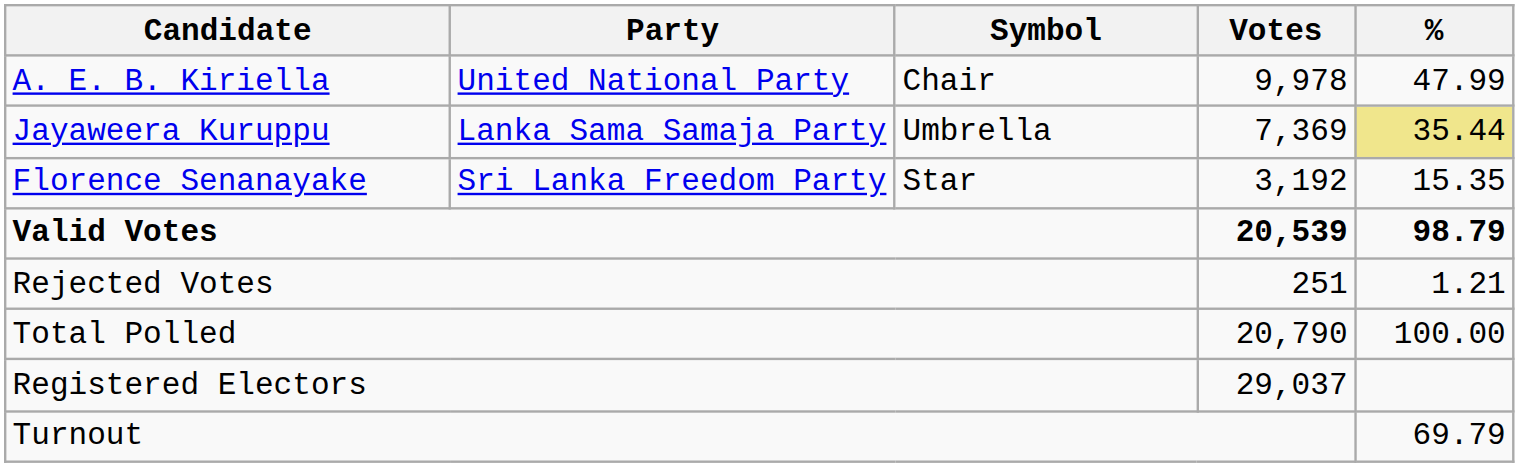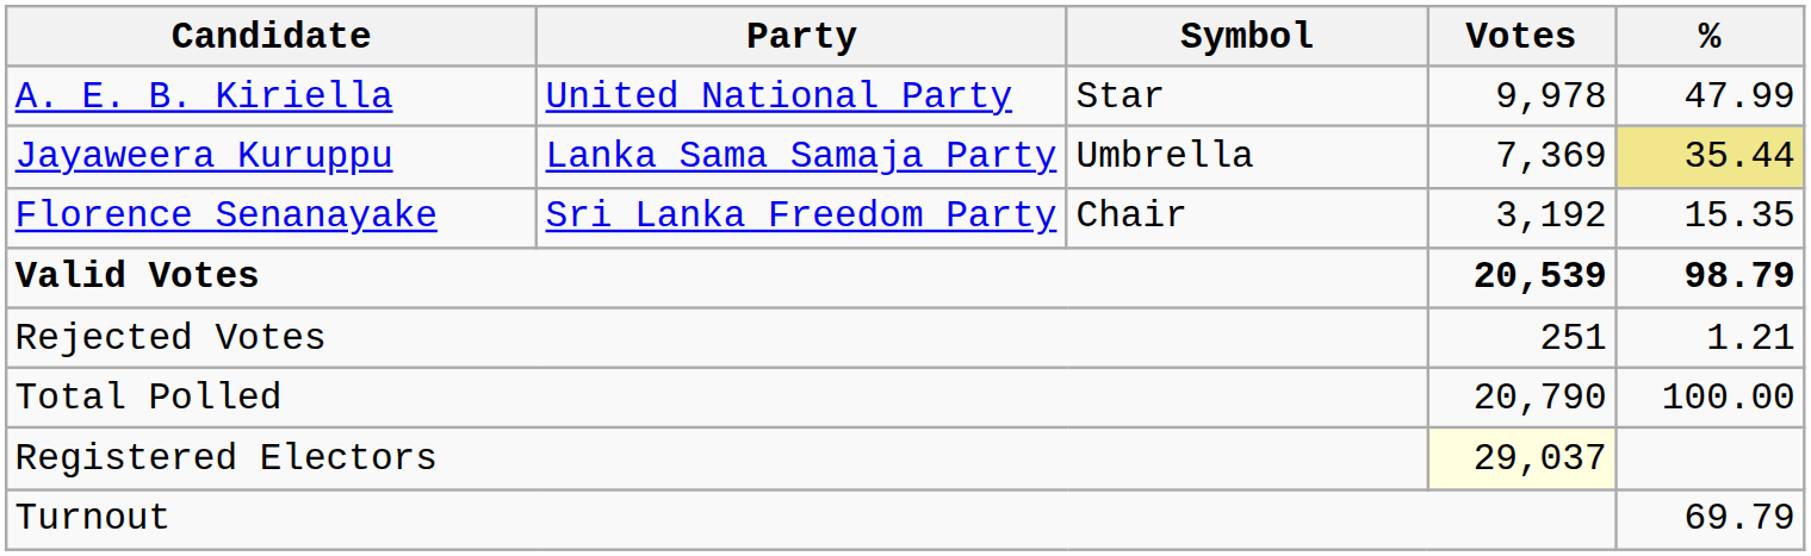 <table class="wikitable" border="1" style="text-align:right;">
 <tr>
 <th align=left width="180">Candidate</th>
 <th align=left width="180">Party</th>
 <th align=left width="120">Symbol</th>
 <th align=left width="60">Votes</th>
 <th align=left width="60">%</th>
 </tr>
 <tr>
 <td align=left><a href='#'>A. E. B. Kiriella</a></td>
 <td align=left><a href='#'>United National Party</a></td>
-<td align=left>Chair</td>
+<td align=left>Star</td>
 <td align=right>9,978</td>
 <td align=right>47.99</td>
 </tr>
 <tr>
 <td align=left><a href='#'>Jayaweera Kuruppu</a></td>
 <td align=left><a href='#'>Lanka Sama Samaja Party</a></td>
 <td align=left>Umbrella</td>
 <td align=right>7,369</td>
 <td align=right style="background: khaki;">35.44</td>
 </tr>
 <tr>
 <td align=left><a href='#'>Florence Senanayake</a></td>
 <td align=left><a href='#'>Sri Lanka Freedom Party</a></td>
-<td align=left>Star</td>
+<td align=left>Chair</td>
 <td align=right>3,192</td>
 <td align=right>15.35</td>
 </tr>
 <tr>
 <td align=left colspan=3><strong>Valid Votes</strong></td>
 <td align=right><strong>20,539</strong></td>
 <td align=right><strong>98.79</strong></td>
 </tr>
 <tr>
 <td align=left colspan=3>Rejected Votes</td>
 <td align=right>251</td>
 <td align=right>1.21</td>
 </tr>
 <tr>
 <td align=left colspan=3>Total Polled</td>
 <td align=right>20,790</td>
 <td align=right>100.00</td>
 </tr>
 <tr>
 <td align=left colspan=3>Registered Electors</td>
-<td align=right>29,037</td>
+<td align=right style="background: lightyellow;">29,037</td>
 <td></td>
 </tr>
 <tr>
 <td align=left colspan=4>Turnout</td>
 <td align=right>69.79</td>
 </tr>
 </table>
